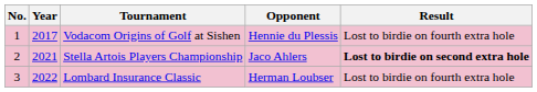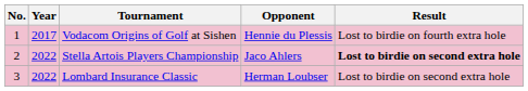 <table class="wikitable" style="font-size:95%;">
 <tr>
 <th>No.</th>
 <th>Year</th>
 <th>Tournament</th>
 <th>Opponent</th>
 <th>Result</th>
 </tr>
 <tr style="background:#F2C1D1;">
 <td align=center>1</td>
 <td><a href='#'>2017</a></td>
 <td><a href='#'>Vodacom Origins of Golf</a> at Sishen</td>
 <td> <a href='#'>Hennie du Plessis</a></td>
 <td>Lost to birdie on fourth extra hole</td>
 </tr>
 <tr style="background:#F2C1D1;">
 <td align=center>2</td>
-<td><a href='#'>2021</a></td>
+<td><a href='#'>2022</a></td>
 <td><a href='#'>Stella Artois Players Championship</a></td>
 <td> <a href='#'>Jaco Ahlers</a></td>
 <td><strong>Lost to birdie on second extra hole</strong></td>
 </tr>
 <tr style="background:#F2C1D1;">
 <td align=center>3</td>
 <td><a href='#'>2022</a></td>
 <td><a href='#'>Lombard Insurance Classic</a></td>
 <td> <a href='#'>Herman Loubser</a></td>
-<td>Lost to birdie on fourth extra hole</td>
+<td>Lost to birdie on second extra hole</td>
 </tr>
 </table>
